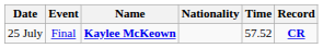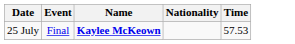 <table class="wikitable" style=text-align:center>
 <tr>
 <th>Date</th>
 <th>Event</th>
 <th>Name</th>
 <th>Nationality</th>
 <th>Time</th>
-<th>Record</th>
 </tr>
 <tr>
 <td>25 July</td>
 <td><a href='#'>Final</a></td>
 <td align=left><strong><a href='#'>Kaylee McKeown</a></strong></td>
 <td align=left></td>
-<td>57.52</td>
-<td><strong><a href='#'>CR</a></strong></td>
+<td>57.53</td>
 </tr>
 </table>
